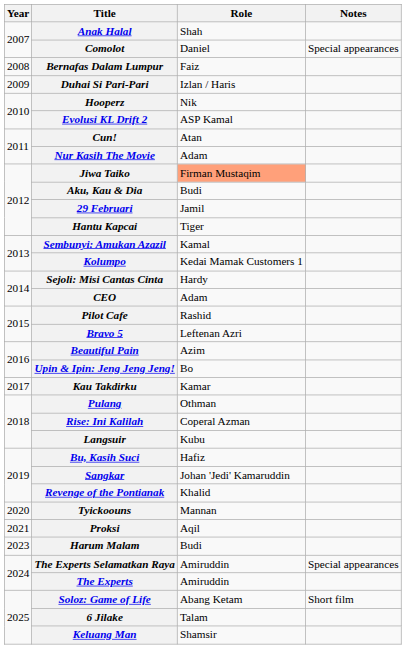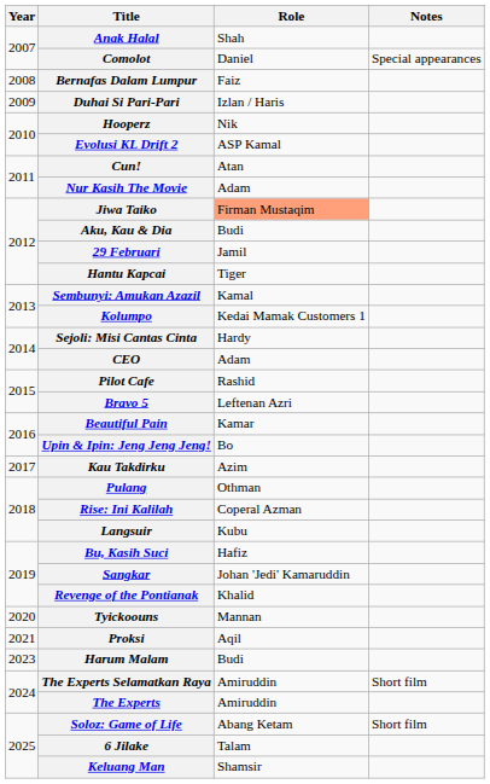 <table class="wikitable">
 <tr>
 <th>Year</th>
 <th>Title</th>
 <th>Role</th>
 <th>Notes</th>
 </tr>
 <tr>
 <td rowspan="2">2007</td>
 <th><em><a href='#'>Anak Halal</a></em></th>
 <td>Shah</td>
 <td></td>
 </tr>
 <tr>
 <th><em>Comolot</em></th>
 <td>Daniel</td>
 <td>Special appearances</td>
 </tr>
 <tr>
 <td>2008</td>
 <th><em>Bernafas Dalam Lumpur</em></th>
 <td>Faiz</td>
 <td></td>
 </tr>
 <tr>
 <td>2009</td>
 <th><em>Duhai Si Pari-Pari</em></th>
 <td>Izlan / Haris</td>
 <td></td>
 </tr>
 <tr>
 <td rowspan="2">2010</td>
 <th><em>Hooperz</em></th>
 <td>Nik</td>
 <td></td>
 </tr>
 <tr>
 <th><em><a href='#'>Evolusi KL Drift 2</a></em></th>
 <td>ASP Kamal</td>
 <td></td>
 </tr>
 <tr>
 <td rowspan="2">2011</td>
 <th><em>Cun!</em></th>
 <td>Atan</td>
 <td></td>
 </tr>
 <tr>
 <th><em><a href='#'>Nur Kasih The Movie</a></em></th>
 <td>Adam</td>
 <td></td>
 </tr>
 <tr>
 <td rowspan="4">2012</td>
 <th><em>Jiwa Taiko</em></th>
 <td style="background: lightsalmon;">Firman Mustaqim</td>
 <td></td>
 </tr>
 <tr>
 <th><em>Aku, Kau & Dia</em></th>
 <td>Budi</td>
 <td></td>
 </tr>
 <tr>
 <th><em><a href='#'>29 Februari</a></em></th>
 <td>Jamil</td>
 <td></td>
 </tr>
 <tr>
 <th><em>Hantu Kapcai</em></th>
 <td>Tiger</td>
 <td></td>
 </tr>
 <tr>
 <td rowspan="2">2013</td>
 <th><em><a href='#'>Sembunyi: Amukan Azazil</a></em></th>
 <td>Kamal</td>
 <td></td>
 </tr>
 <tr>
 <th><em><a href='#'>Kolumpo</a></em></th>
 <td>Kedai Mamak Customers 1</td>
 <td></td>
 </tr>
 <tr>
 <td rowspan="2">2014</td>
 <th><em>Sejoli: Misi Cantas Cinta</em></th>
 <td>Hardy</td>
 <td></td>
 </tr>
 <tr>
 <th><em>CEO</em></th>
 <td>Adam</td>
 <td></td>
 </tr>
 <tr>
 <td rowspan="2">2015</td>
 <th><em>Pilot Cafe</em></th>
 <td>Rashid</td>
 <td></td>
 </tr>
 <tr>
 <th><em><a href='#'>Bravo 5</a></em></th>
 <td>Leftenan Azri</td>
 <td></td>
 </tr>
 <tr>
 <td rowspan="2">2016</td>
 <th><em><a href='#'>Beautiful Pain</a></em></th>
-<td>Azim</td>
+<td>Kamar</td>
 <td></td>
 </tr>
 <tr>
 <th><em><a href='#'>Upin & Ipin: Jeng Jeng Jeng!</a></em></th>
 <td>Bo</td>
 <td></td>
 </tr>
 <tr>
 <td>2017</td>
 <th><em>Kau Takdirku</em></th>
-<td>Kamar</td>
+<td>Azim</td>
 <td></td>
 </tr>
 <tr>
 <td rowspan="3">2018</td>
 <th><em><a href='#'>Pulang</a></em></th>
 <td>Othman</td>
 <td></td>
 </tr>
 <tr>
 <th><em><a href='#'>Rise: Ini Kalilah</a></em></th>
 <td>Coperal Azman</td>
 <td></td>
 </tr>
 <tr>
 <th><em>Langsuir</em></th>
 <td>Kubu</td>
 <td></td>
 </tr>
 <tr>
 <td rowspan="3">2019</td>
 <th><em><a href='#'>Bu, Kasih Suci</a></em></th>
 <td>Hafiz</td>
 <td></td>
 </tr>
 <tr>
 <th><em><a href='#'>Sangkar</a></em></th>
 <td>Johan 'Jedi' Kamaruddin</td>
 <td></td>
 </tr>
 <tr>
 <th><em><a href='#'>Revenge of the Pontianak</a></em></th>
 <td>Khalid</td>
 <td></td>
 </tr>
 <tr>
 <td>2020</td>
 <th><em>Tyickoouns</em></th>
 <td>Mannan</td>
 <td></td>
 </tr>
 <tr>
 <td>2021</td>
 <th><em>Proksi</em></th>
 <td>Aqil</td>
 <td></td>
 </tr>
 <tr>
 <td>2023</td>
 <th><em>Harum Malam</em></th>
 <td>Budi</td>
 <td></td>
 </tr>
 <tr>
 <td rowspan="2">2024</td>
 <th><em>The Experts Selamatkan Raya</em></th>
 <td>Amiruddin</td>
-<td>Special appearances</td>
+<td>Short film</td>
 </tr>
 <tr>
 <th><em><a href='#'>The Experts</a></em></th>
 <td>Amiruddin</td>
 <td></td>
 </tr>
 <tr>
 <td rowspan="3">2025</td>
 <th><em><a href='#'>Soloz: Game of Life</a></em></th>
 <td>Abang Ketam</td>
 <td>Short film</td>
 </tr>
 <tr>
 <th><em>6 Jilake</em></th>
 <td>Talam</td>
 <td></td>
 </tr>
 <tr>
 <th><em><a href='#'>Keluang Man</a></em></th>
 <td>Shamsir</td>
 <td></td>
 </tr>
 </table>
